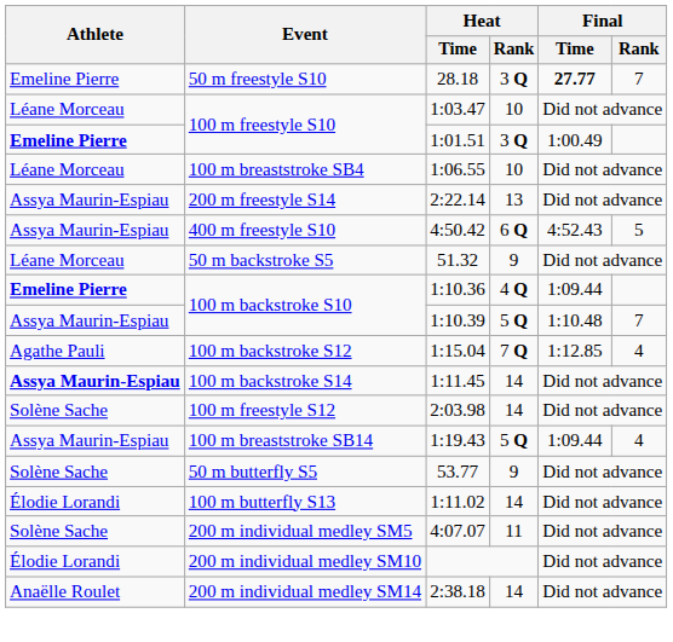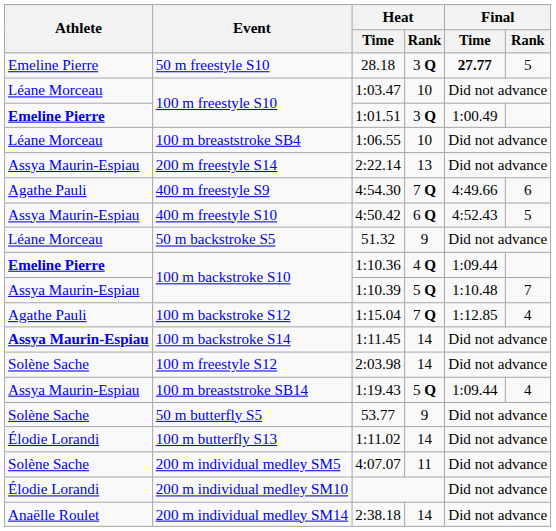 <table class=wikitable style=font-size:90%;text-align:center>
 <tr>
 <th rowspan=2>Athlete</th>
 <th rowspan=2>Event</th>
 <th colspan=2>Heat</th>
 <th colspan=2>Final</th>
 </tr>
 <tr style=font-size:95%>
 <th>Time</th>
 <th>Rank</th>
 <th>Time</th>
 <th>Rank</th>
 </tr>
 <tr align=center>
 <td align=left><a href='#'>Emeline Pierre</a></td>
 <td align=left><a href='#'>50 m freestyle S10</a></td>
 <td>28.18</td>
 <td>3 <strong>Q</strong></td>
 <td><strong>27.77</strong></td>
-<td>7</td>
+<td>5</td>
 </tr>
 <tr align=center>
 <td align=left><a href='#'>Léane Morceau</a></td>
 <td align=left rowspan=2><a href='#'>100 m freestyle S10</a></td>
 <td>1:03.47</td>
 <td>10</td>
 <td colspan=2>Did not advance</td>
 </tr>
 <tr align=center>
 <td align=left><strong><a href='#'>Emeline Pierre</a></strong></td>
 <td>1:01.51</td>
 <td>3 <strong>Q</strong></td>
 <td>1:00.49</td>
 <td></td>
 </tr>
 <tr align=center>
 <td align=left><a href='#'>Léane Morceau</a></td>
 <td align=left><a href='#'>100 m breaststroke SB4</a></td>
 <td>1:06.55</td>
 <td>10</td>
 <td colspan=2>Did not advance</td>
 </tr>
 <tr align=center>
 <td align=left><a href='#'>Assya Maurin-Espiau</a></td>
 <td align=left><a href='#'>200 m freestyle S14</a></td>
 <td>2:22.14</td>
 <td>13</td>
 <td colspan=2>Did not advance</td>
+</tr>
+<tr align=center>
+<td align=left><a href='#'>Agathe Pauli</a></td>
+<td align=left><a href='#'>400 m freestyle S9</a></td>
+<td>4:54.30</td>
+<td>7 <strong>Q</strong></td>
+<td>4:49.66</td>
+<td>6</td>
 </tr>
 <tr align=center>
 <td align=left><a href='#'>Assya Maurin-Espiau</a></td>
 <td align=left><a href='#'>400 m freestyle S10</a></td>
 <td>4:50.42</td>
 <td>6 <strong>Q</strong></td>
 <td>4:52.43</td>
 <td>5</td>
 </tr>
 <tr align=center>
 <td align=left><a href='#'>Léane Morceau</a></td>
 <td align=left><a href='#'>50 m backstroke S5</a></td>
 <td>51.32</td>
 <td>9</td>
 <td colspan=2>Did not advance</td>
 </tr>
 <tr align=center>
 <td align=left><strong><a href='#'>Emeline Pierre</a></strong></td>
 <td align=left rowspan=2><a href='#'>100 m backstroke S10</a></td>
 <td>1:10.36</td>
 <td>4 <strong>Q</strong></td>
 <td>1:09.44</td>
 <td></td>
 </tr>
 <tr align=center>
 <td align=left><a href='#'>Assya Maurin-Espiau</a></td>
 <td>1:10.39</td>
 <td>5 <strong>Q</strong></td>
 <td>1:10.48</td>
 <td>7</td>
 </tr>
 <tr align=center>
 <td align=left><a href='#'>Agathe Pauli</a></td>
 <td align=left><a href='#'>100 m backstroke S12</a></td>
 <td>1:15.04</td>
 <td>7 <strong>Q</strong></td>
 <td>1:12.85</td>
 <td>4</td>
 </tr>
 <tr align=center>
 <td align=left><strong><a href='#'>Assya Maurin-Espiau</a></strong></td>
 <td align=left><a href='#'>100 m backstroke S14</a></td>
 <td>1:11.45</td>
 <td>14</td>
 <td colspan=2>Did not advance</td>
 </tr>
 <tr align=center>
 <td align=left><a href='#'>Solène Sache</a></td>
 <td align=left><a href='#'>100 m freestyle S12</a></td>
 <td>2:03.98</td>
 <td>14</td>
 <td colspan=2>Did not advance</td>
 </tr>
 <tr align=center>
 <td align=left><a href='#'>Assya Maurin-Espiau</a></td>
 <td align=left><a href='#'>100 m breaststroke SB14</a></td>
 <td>1:19.43</td>
 <td>5 <strong>Q</strong></td>
 <td>1:09.44</td>
 <td>4</td>
 </tr>
 <tr align=center>
 <td align=left><a href='#'>Solène Sache</a></td>
 <td align=left><a href='#'>50 m butterfly S5</a></td>
 <td>53.77</td>
 <td>9</td>
 <td colspan=2>Did not advance</td>
 </tr>
 <tr align=center>
 <td align=left><a href='#'>Élodie Lorandi</a></td>
 <td align=left><a href='#'>100 m butterfly S13</a></td>
 <td>1:11.02</td>
 <td>14</td>
 <td colspan=2>Did not advance</td>
 </tr>
 <tr align=center>
 <td align=left><a href='#'>Solène Sache</a></td>
 <td align=left><a href='#'>200 m individual medley SM5</a></td>
 <td>4:07.07</td>
 <td>11</td>
 <td colspan=2>Did not advance</td>
 </tr>
 <tr align=center>
 <td align=left><a href='#'>Élodie Lorandi</a></td>
 <td align=left><a href='#'>200 m individual medley SM10</a></td>
 <td colspan=2></td>
 <td colspan=2>Did not advance</td>
 </tr>
 <tr align=center>
 <td align=left><a href='#'>Anaëlle Roulet</a></td>
 <td align=left><a href='#'>200 m individual medley SM14</a></td>
 <td>2:38.18</td>
 <td>14</td>
 <td colspan=2>Did not advance</td>
 </tr>
 </table>
